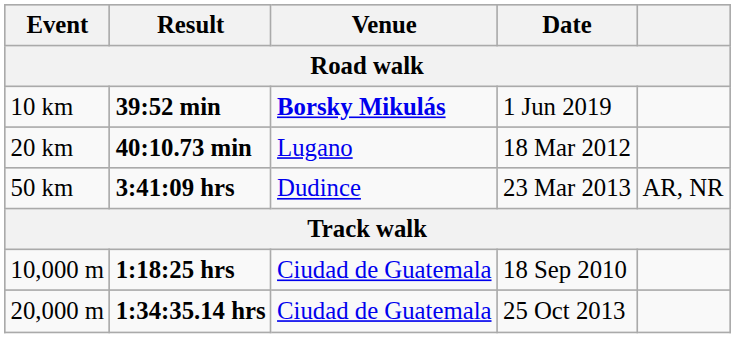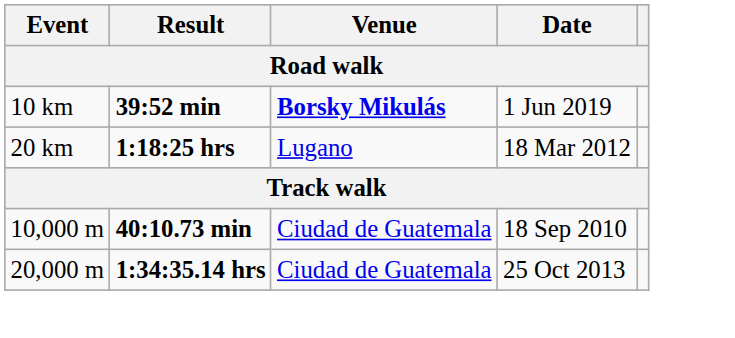 <table class="wikitable" style="border-collapse: collapse; font-size: 95%;">
 <tr>
 <th>Event</th>
 <th>Result</th>
 <th>Venue</th>
 <th>Date</th>
 <th></th>
 </tr>
 <tr>
 <th colspan="5">Road walk</th>
 </tr>
 <tr>
 <td>10 km</td>
 <td><strong>39:52 min</strong></td>
 <td><strong> <a href='#'>Borsky Mikulás</a></strong></td>
 <td>1 Jun 2019</td>
 <td></td>
 </tr>
 <tr>
 <td>20 km</td>
-<td><strong>40:10.73 min</strong></td>
+<td><strong>1:18:25 hrs </strong></td>
 <td> <a href='#'>Lugano</a></td>
 <td>18 Mar 2012</td>
 <td></td>
-</tr>
-<tr>
-<td>50 km</td>
-<td><strong>3:41:09 hrs</strong></td>
-<td> <a href='#'>Dudince</a></td>
-<td>23 Mar 2013</td>
-<td>AR, NR</td>
 </tr>
 <tr>
 <th colspan="5">Track walk</th>
 </tr>
 <tr>
 <td>10,000 m</td>
-<td><strong>1:18:25 hrs </strong></td>
+<td><strong>40:10.73 min</strong></td>
 <td> <a href='#'>Ciudad de Guatemala</a></td>
 <td>18 Sep 2010</td>
 <td></td>
 </tr>
 <tr>
 <td>20,000 m</td>
 <td><strong>1:34:35.14 hrs</strong></td>
 <td> <a href='#'>Ciudad de Guatemala</a></td>
 <td>25 Oct 2013</td>
 <td></td>
 </tr>
 </table>
